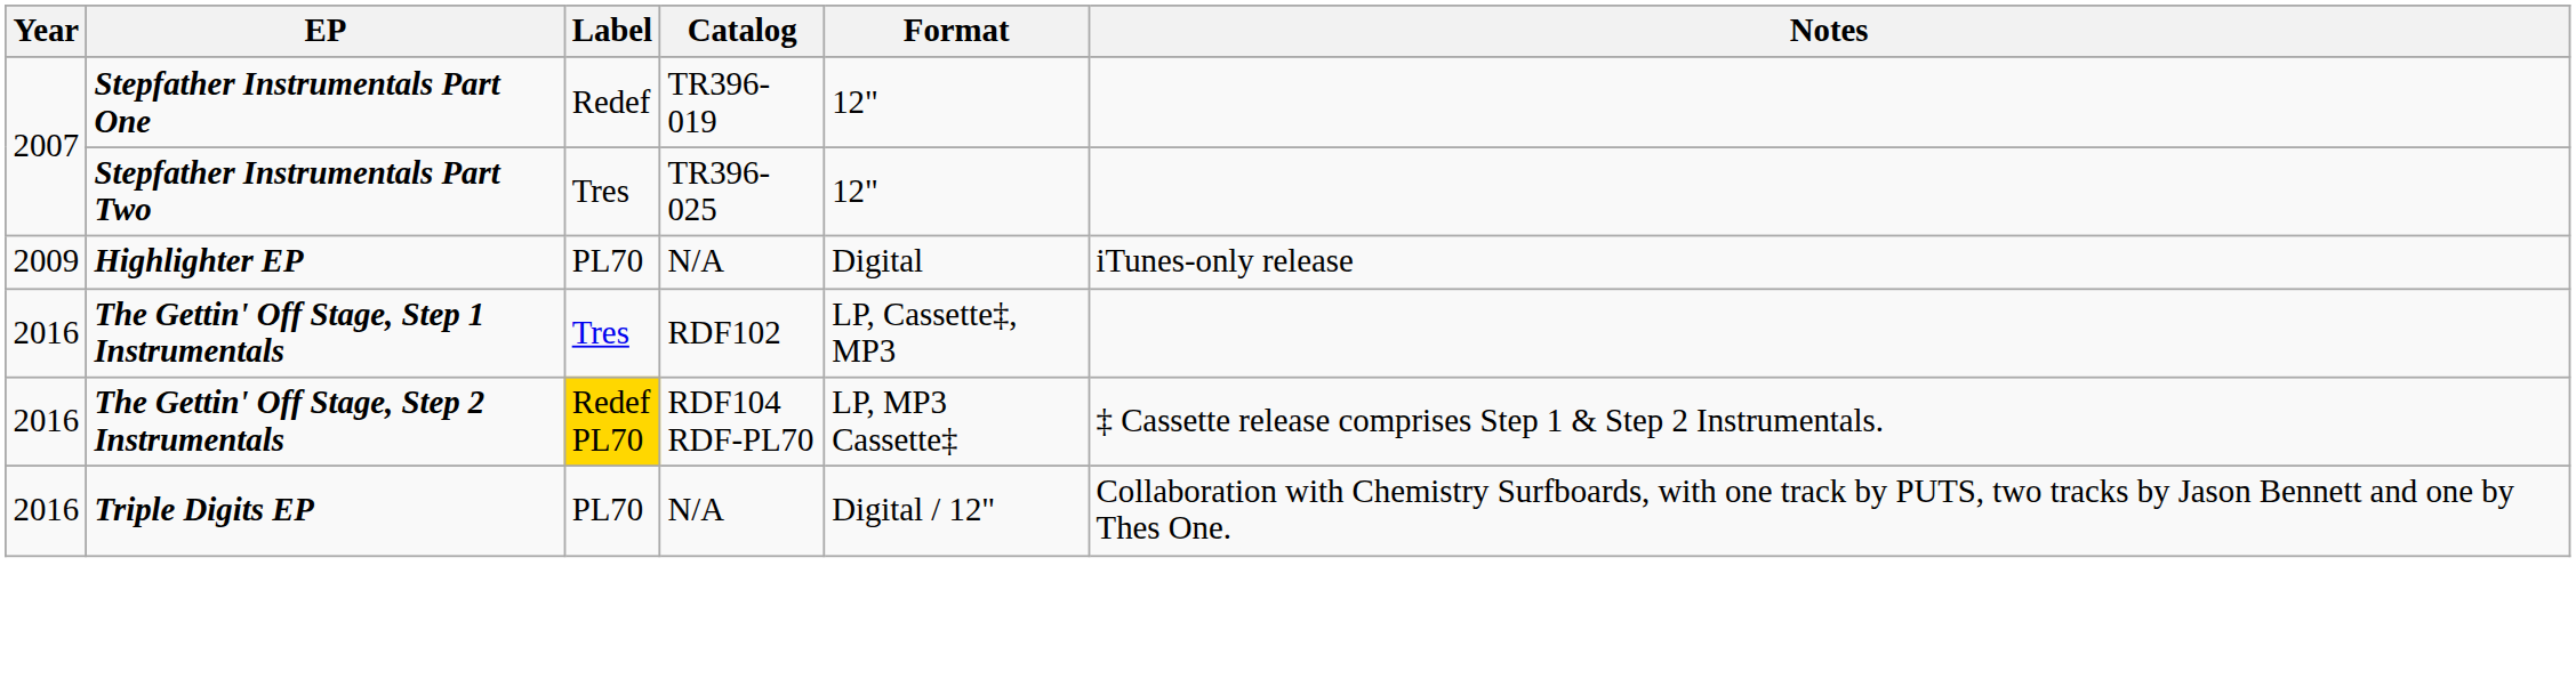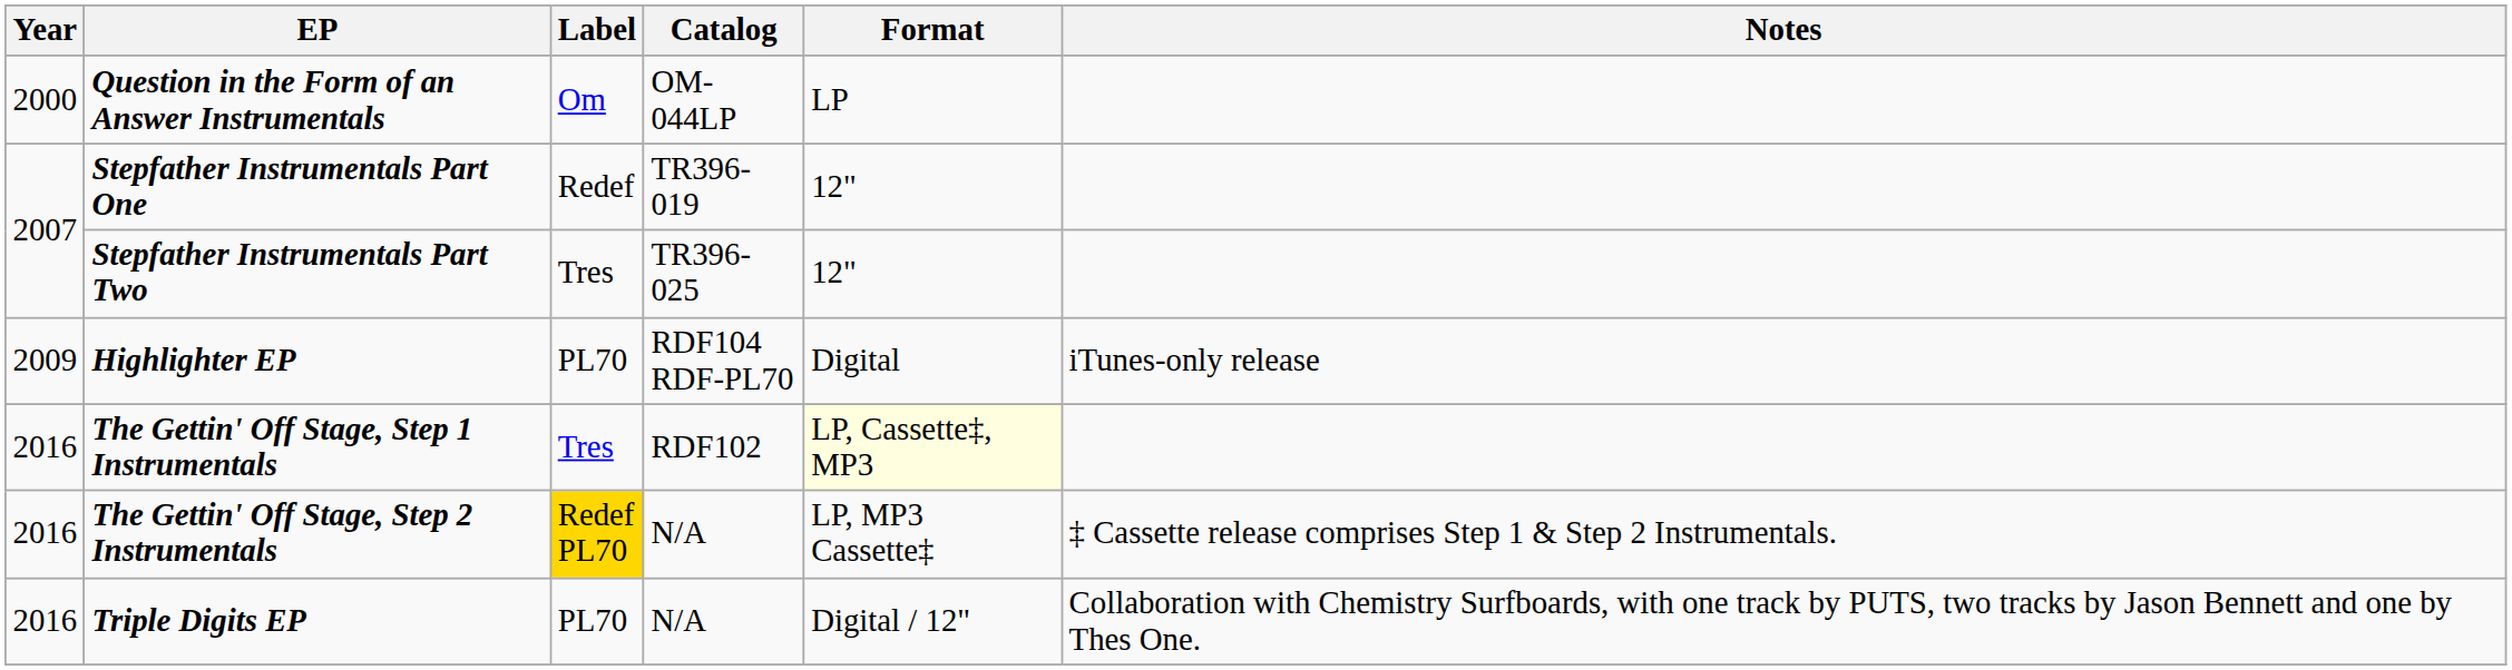 <table class="wikitable">
 <tr>
 <th>Year</th>
 <th width="225">EP</th>
 <th>Label</th>
 <th>Catalog</th>
 <th>Format</th>
 <th>Notes</th>
+</tr>
+<tr>
+<td>2000</td>
+<td><strong><em>Question in the Form of an Answer Instrumentals</em></strong></td>
+<td><a href='#'>Om</a></td>
+<td>OM-044LP</td>
+<td>LP</td>
+<td></td>
 </tr>
 <tr>
 <td rowspan="2">2007</td>
 <td><strong><em>Stepfather Instrumentals Part One</em></strong></td>
 <td>Redef</td>
 <td>TR396-019</td>
 <td>12"</td>
 <td></td>
 </tr>
 <tr>
 <td><strong><em>Stepfather Instrumentals Part Two</em></strong></td>
 <td>Tres</td>
 <td>TR396-025</td>
 <td>12"</td>
 <td></td>
 </tr>
 <tr>
 <td>2009</td>
 <td><strong><em>Highlighter EP</em></strong></td>
 <td>PL70</td>
-<td>N/A</td>
+<td>RDF104<br>RDF-PL70</td>
 <td>Digital</td>
 <td>iTunes-only release</td>
 </tr>
 <tr>
 <td>2016</td>
 <td><strong><em>The Gettin' Off Stage, Step 1 Instrumentals</em></strong></td>
 <td><a href='#'>Tres</a></td>
 <td>RDF102</td>
-<td>LP, Cassette‡, MP3</td>
+<td style="background: lightyellow;">LP, Cassette‡, MP3</td>
 <td></td>
 </tr>
 <tr>
 <td>2016</td>
 <td><strong><em>The Gettin' Off Stage, Step 2 Instrumentals</em></strong></td>
 <td style="background: gold;">Redef<br>PL70</td>
-<td>RDF104<br>RDF-PL70</td>
+<td>N/A</td>
 <td>LP, MP3<br>Cassette‡</td>
 <td>‡ Cassette release comprises Step 1 & Step 2 Instrumentals.</td>
 </tr>
 <tr>
 <td>2016</td>
 <td><strong><em>Triple Digits EP</em></strong></td>
 <td>PL70</td>
 <td>N/A</td>
 <td>Digital / 12"</td>
 <td>Collaboration with Chemistry Surfboards, with one track by PUTS, two tracks by Jason Bennett and one by Thes One.</td>
 </tr>
 </table>
